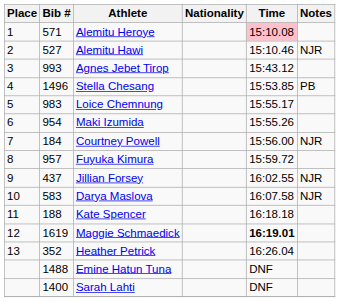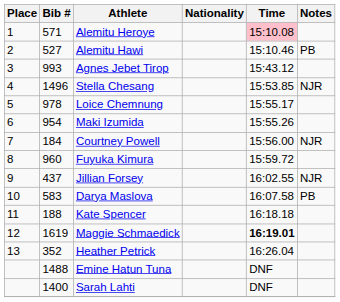 <table class="wikitable">
 <tr>
 <th>Place</th>
 <th>Bib #</th>
 <th>Athlete</th>
 <th>Nationality</th>
 <th>Time</th>
 <th>Notes</th>
 </tr>
 <tr>
 <td>1</td>
 <td>571</td>
 <td><a href='#'>Alemitu Heroye</a></td>
 <td></td>
 <td style="background: pink;">15:10.08</td>
 <td></td>
 </tr>
 <tr>
 <td>2</td>
 <td>527</td>
 <td><a href='#'>Alemitu Hawi</a></td>
 <td></td>
 <td>15:10.46</td>
-<td>NJR</td>
+<td>PB</td>
 </tr>
 <tr>
 <td>3</td>
 <td>993</td>
 <td><a href='#'>Agnes Jebet Tirop</a></td>
 <td></td>
 <td>15:43.12</td>
 <td></td>
 </tr>
 <tr>
 <td>4</td>
 <td>1496</td>
 <td><a href='#'>Stella Chesang</a></td>
 <td></td>
 <td>15:53.85</td>
-<td>PB</td>
+<td>NJR</td>
 </tr>
 <tr>
 <td>5</td>
-<td>983</td>
+<td>978</td>
 <td><a href='#'>Loice Chemnung</a></td>
 <td></td>
 <td>15:55.17</td>
 <td></td>
 </tr>
 <tr>
 <td>6</td>
 <td>954</td>
 <td><a href='#'>Maki Izumida</a></td>
 <td></td>
 <td>15:55.26</td>
 <td></td>
 </tr>
 <tr>
 <td>7</td>
 <td>184</td>
 <td><a href='#'>Courtney Powell</a></td>
 <td></td>
 <td>15:56.00</td>
 <td>NJR</td>
 </tr>
 <tr>
 <td>8</td>
-<td>957</td>
+<td>960</td>
 <td><a href='#'>Fuyuka Kimura</a></td>
 <td></td>
 <td>15:59.72</td>
 <td></td>
 </tr>
 <tr>
 <td>9</td>
 <td>437</td>
 <td><a href='#'>Jillian Forsey</a></td>
 <td></td>
 <td>16:02.55</td>
 <td>NJR</td>
 </tr>
 <tr>
 <td>10</td>
 <td>583</td>
 <td><a href='#'>Darya Maslova</a></td>
 <td></td>
 <td>16:07.58</td>
-<td>NJR</td>
+<td>PB</td>
 </tr>
 <tr>
 <td>11</td>
 <td>188</td>
 <td><a href='#'>Kate Spencer</a></td>
 <td></td>
 <td>16:18.18</td>
 <td></td>
 </tr>
 <tr>
 <td>12</td>
 <td>1619</td>
 <td><a href='#'>Maggie Schmaedick</a></td>
 <td></td>
 <td><strong>16:19.01</strong></td>
 <td></td>
 </tr>
 <tr>
 <td>13</td>
 <td>352</td>
 <td><a href='#'>Heather Petrick</a></td>
 <td></td>
 <td>16:26.04</td>
 <td></td>
 </tr>
 <tr>
 <td></td>
 <td>1488</td>
 <td><a href='#'>Emine Hatun Tuna</a></td>
 <td></td>
 <td>DNF</td>
 <td></td>
 </tr>
 <tr>
 <td></td>
 <td>1400</td>
 <td><a href='#'>Sarah Lahti</a></td>
 <td></td>
 <td>DNF</td>
 <td></td>
 </tr>
 <tr>
 </tr>
 </table>
